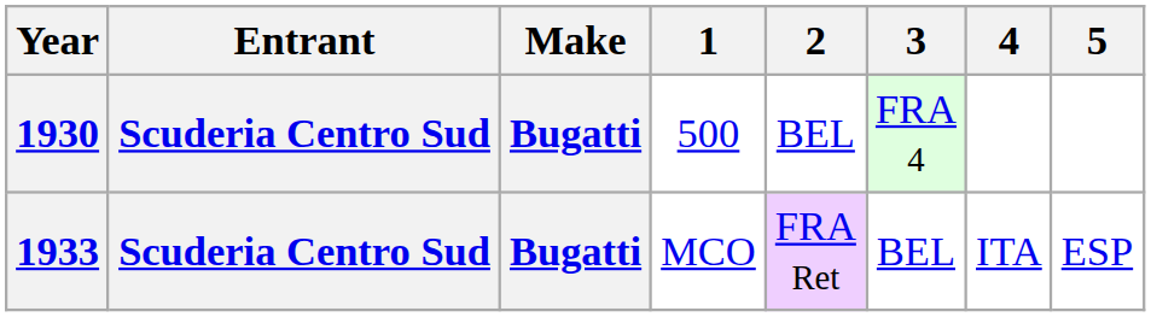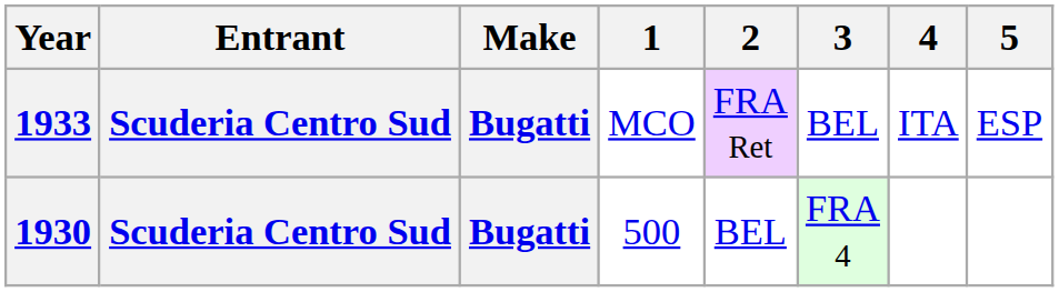 <table class="wikitable" style="text-align:center; font-size:95%">
 <tr>
 <th>Year</th>
 <th>Entrant</th>
 <th>Make</th>
 <th>1</th>
 <th>2</th>
 <th>3</th>
 <th>4</th>
 <th>5</th>
 </tr>
 <tr>
+<th><a href='#'>1933</a></th>
+<th><a href='#'>Scuderia Centro Sud</a></th>
+<th><a href='#'>Bugatti</a></th>
+<td style="background:#FFFFFF;"><a href='#'>MCO</a></td>
+<td style="background:#EFCFFF;"><a href='#'>FRA</a><br><small>Ret</small></td>
+<td style="background:#FFFFFF;"><a href='#'>BEL</a></td>
+<td style="background:#FFFFFF;"><a href='#'>ITA</a></td>
+<td style="background:#FFFFFF;"><a href='#'>ESP</a></td>
+</tr>
+<tr>
 <th><a href='#'>1930</a></th>
 <th><a href='#'>Scuderia Centro Sud</a></th>
 <th><a href='#'>Bugatti</a></th>
 <td style="background:#FFFFFF;"><a href='#'>500</a></td>
 <td style="background:#FFFFFF;"><a href='#'>BEL</a></td>
 <td style="background:#DFFFDF;"><a href='#'>FRA</a><br><small>4</small></td>
 <td style="background:#FFFFFF;"></td>
 <td style="background:#FFFFFF;"></td>
 </tr>
-<tr>
-<th><a href='#'>1933</a></th>
-<th><a href='#'>Scuderia Centro Sud</a></th>
-<th><a href='#'>Bugatti</a></th>
-<td style="background:#FFFFFF;"><a href='#'>MCO</a></td>
-<td style="background:#EFCFFF;"><a href='#'>FRA</a><br><small>Ret</small></td>
-<td style="background:#FFFFFF;"><a href='#'>BEL</a></td>
-<td style="background:#FFFFFF;"><a href='#'>ITA</a></td>
-<td style="background:#FFFFFF;"><a href='#'>ESP</a></td>
-</tr>
 </table>
